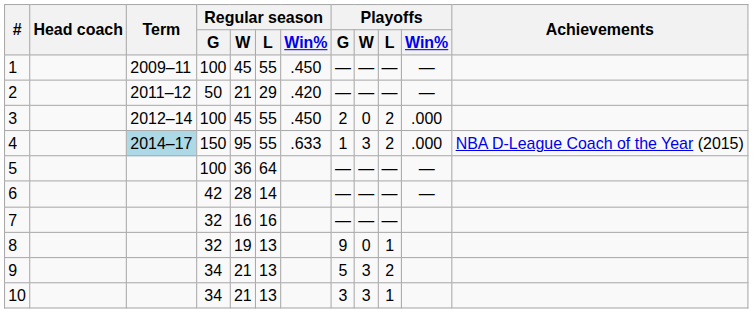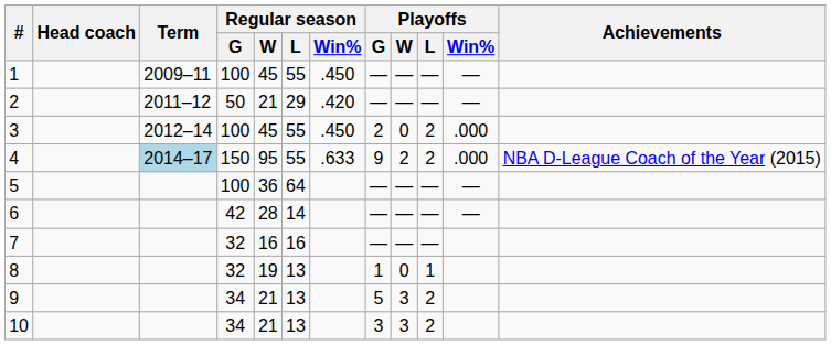 <table class="wikitable sortable" style="font-size:95%; text-align:center">
 <tr>
 <th scope="col" rowspan="2">#</th>
 <th scope="col" rowspan="2">Head coach</th>
 <th scope="col" rowspan="2">Term</th>
 <th scope="col" colspan="4">Regular season</th>
 <th scope="col" colspan="4">Playoffs</th>
 <th scope="col" rowspan="2">Achievements</th>
 </tr>
 <tr>
 <th>G</th>
 <th>W</th>
 <th>L</th>
 <th><a href='#'>Win%</a></th>
 <th>G</th>
 <th>W</th>
 <th>L</th>
 <th><a href='#'>Win%</a></th>
 </tr>
 <tr>
 <td align=left>1</td>
 <td align=left></td>
 <td align=left>2009–11</td>
 <td>100</td>
 <td>45</td>
 <td>55</td>
 <td>.450</td>
 <td>—</td>
 <td>—</td>
 <td>—</td>
 <td>—</td>
 <td align=left></td>
 </tr>
 <tr>
 <td align=left>2</td>
 <td align=left></td>
 <td align=left>2011–12</td>
 <td>50</td>
 <td>21</td>
 <td>29</td>
 <td>.420</td>
 <td>—</td>
 <td>—</td>
 <td>—</td>
 <td>—</td>
 <td align=left></td>
 </tr>
 <tr>
 <td align=left>3</td>
 <td align=left></td>
 <td align=left>2012–14</td>
 <td>100</td>
 <td>45</td>
 <td>55</td>
 <td>.450</td>
 <td>2</td>
 <td>0</td>
 <td>2</td>
 <td>.000</td>
 <td align=left></td>
 </tr>
 <tr>
 <td align=left>4</td>
 <td align=left></td>
 <td align=left style="background: lightblue;">2014–17</td>
 <td>150</td>
 <td>95</td>
 <td>55</td>
 <td>.633</td>
-<td>1</td>
-<td>3</td>
+<td>9</td>
+<td>2</td>
 <td>2</td>
 <td>.000</td>
 <td align=left><a href='#'>NBA D-League Coach of the Year</a> (2015)</td>
 </tr>
 <tr>
 <td align=left>5</td>
 <td align=left></td>
 <td align=left></td>
 <td>100</td>
 <td>36</td>
 <td>64</td>
 <td></td>
 <td>—</td>
 <td>—</td>
 <td>—</td>
 <td>—</td>
 <td align=left></td>
 </tr>
 <tr>
 <td align=left>6</td>
 <td align=left></td>
 <td align=left></td>
 <td>42</td>
 <td>28</td>
 <td>14</td>
 <td></td>
 <td>—</td>
 <td>—</td>
 <td>—</td>
 <td>—</td>
 <td align=left></td>
 </tr>
 <tr>
 <td align=left>7</td>
 <td align=left></td>
 <td align=left></td>
 <td>32</td>
 <td>16</td>
 <td>16</td>
 <td></td>
 <td>—</td>
 <td>—</td>
 <td>—</td>
 <td></td>
 <td align=left></td>
 </tr>
 <tr>
 <td align=left>8</td>
 <td align=left></td>
 <td align=left></td>
 <td>32</td>
 <td>19</td>
 <td>13</td>
 <td></td>
-<td>9</td>
+<td>1</td>
 <td>0</td>
 <td>1</td>
 <td></td>
 <td align=left></td>
 </tr>
 <tr>
 <td align=left>9</td>
 <td align=left></td>
 <td align=left></td>
 <td>34</td>
 <td>21</td>
 <td>13</td>
 <td></td>
 <td>5</td>
 <td>3</td>
 <td>2</td>
 <td></td>
 <td align=left></td>
 </tr>
 <tr>
 <td align=left>10</td>
 <td align=left></td>
 <td align=left></td>
 <td>34</td>
 <td>21</td>
 <td>13</td>
 <td></td>
 <td>3</td>
 <td>3</td>
-<td>1</td>
+<td>2</td>
 <td></td>
 <td align=left></td>
 </tr>
 </table>
